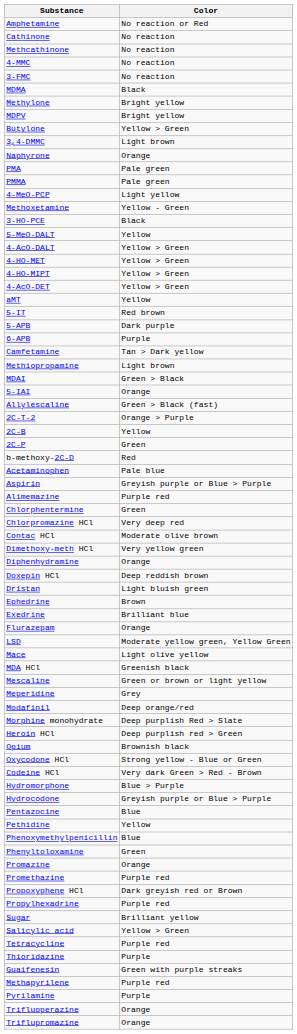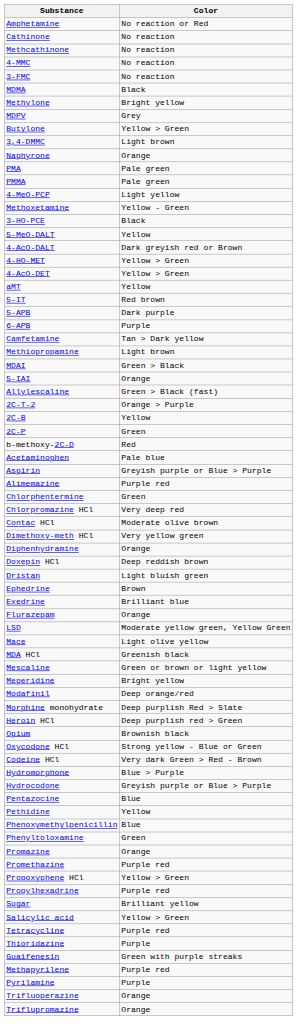 <table class="wikitable sortable">
 <tr>
 <th>Substance</th>
 <th>Color</th>
 </tr>
 <tr>
 <td><a href='#'>Amphetamine</a></td>
 <td>No reaction or Red</td>
 </tr>
 <tr>
 <td><a href='#'>Cathinone</a></td>
 <td>No reaction</td>
 </tr>
 <tr>
 <td><a href='#'>Methcathinone</a></td>
 <td>No reaction</td>
 </tr>
 <tr>
 <td><a href='#'>4-MMC</a></td>
 <td>No reaction </td>
 </tr>
 <tr>
 <td><a href='#'>3-FMC</a></td>
 <td>No reaction</td>
 </tr>
 <tr>
 <td><a href='#'>MDMA</a></td>
 <td>Black</td>
 </tr>
 <tr>
 <td><a href='#'>Methylone</a></td>
 <td>Bright yellow</td>
 </tr>
 <tr>
 <td><a href='#'>MDPV</a></td>
-<td>Bright yellow</td>
+<td>Grey</td>
 </tr>
 <tr>
 <td><a href='#'>Butylone</a></td>
 <td>Yellow > Green</td>
 </tr>
 <tr>
 <td><a href='#'>3,4-DMMC</a></td>
 <td>Light brown</td>
 </tr>
 <tr>
 <td><a href='#'>Naphyrone</a></td>
 <td>Orange</td>
 </tr>
 <tr>
 <td><a href='#'>PMA</a></td>
 <td>Pale green</td>
 </tr>
 <tr>
 <td><a href='#'>PMMA</a></td>
 <td>Pale green</td>
 </tr>
 <tr>
 <td><a href='#'>4-MeO-PCP</a></td>
 <td>Light yellow</td>
 </tr>
 <tr>
 <td><a href='#'>Methoxetamine</a></td>
 <td>Yellow - Green</td>
 </tr>
 <tr>
 <td><a href='#'>3-HO-PCE</a></td>
 <td>Black</td>
 </tr>
 <tr>
 <td><a href='#'>5-MeO-DALT</a></td>
 <td>Yellow</td>
 </tr>
 <tr>
 <td><a href='#'>4-AcO-DALT</a></td>
-<td>Yellow > Green</td>
+<td>Dark greyish red or Brown</td>
 </tr>
 <tr>
 <td><a href='#'>4-HO-MET</a></td>
-<td>Yellow > Green</td>
-</tr>
-<tr>
-<td><a href='#'>4-HO-MIPT</a></td>
 <td>Yellow > Green</td>
 </tr>
 <tr>
 <td><a href='#'>4-AcO-DET</a></td>
 <td>Yellow > Green</td>
 </tr>
 <tr>
 <td><a href='#'>aMT</a></td>
 <td>Yellow</td>
 </tr>
 <tr>
 <td><a href='#'>5-IT</a></td>
 <td>Red brown</td>
 </tr>
 <tr>
 <td><a href='#'>5-APB</a></td>
 <td>Dark purple</td>
 </tr>
 <tr>
 <td><a href='#'>6-APB</a></td>
 <td>Purple</td>
 </tr>
 <tr>
 <td><a href='#'>Camfetamine</a></td>
 <td>Tan > Dark yellow</td>
 </tr>
 <tr>
 <td><a href='#'>Methiopropamine</a></td>
 <td>Light brown</td>
 </tr>
 <tr>
 <td><a href='#'>MDAI</a></td>
 <td>Green > Black</td>
 </tr>
 <tr>
 <td><a href='#'>5-IAI</a></td>
 <td>Orange</td>
 </tr>
 <tr>
 <td><a href='#'>Allylescaline</a></td>
 <td>Green > Black (fast)</td>
 </tr>
 <tr>
 <td><a href='#'>2C-T-2</a></td>
 <td>Orange > Purple</td>
 </tr>
 <tr>
 <td><a href='#'>2C-B</a></td>
 <td>Yellow</td>
 </tr>
 <tr>
 <td><a href='#'>2C-P</a></td>
 <td>Green</td>
 </tr>
 <tr>
 <td>b-methoxy-<a href='#'>2C-D</a></td>
 <td>Red</td>
 </tr>
 <tr>
 <td><a href='#'>Acetaminophen</a></td>
 <td>Pale blue</td>
 </tr>
 <tr>
 <td><a href='#'>Aspirin</a></td>
 <td>Greyish purple or Blue > Purple</td>
 </tr>
 <tr>
 <td><a href='#'>Alimemazine</a></td>
 <td>Purple red</td>
 </tr>
 <tr>
 <td><a href='#'>Chlorphentermine</a></td>
 <td>Green</td>
 </tr>
 <tr>
 <td><a href='#'>Chlorpromazine</a> HCl</td>
 <td>Very deep red</td>
 </tr>
 <tr>
 <td><a href='#'>Contac</a> HCl</td>
 <td>Moderate olive brown</td>
 </tr>
 <tr>
 <td><a href='#'>Dimethoxy-meth</a> HCl</td>
 <td>Very yellow green</td>
 </tr>
 <tr>
 <td><a href='#'>Diphenhydramine</a></td>
 <td>Orange</td>
 </tr>
 <tr>
 <td><a href='#'>Doxepin</a> HCl</td>
 <td>Deep reddish brown</td>
 </tr>
 <tr>
 <td><a href='#'>Dristan</a></td>
 <td>Light bluish green</td>
 </tr>
 <tr>
 <td><a href='#'>Ephedrine</a></td>
 <td>Brown</td>
 </tr>
 <tr>
 <td><a href='#'>Exedrine</a></td>
 <td>Brilliant blue</td>
 </tr>
 <tr>
 <td><a href='#'>Flurazepam</a></td>
 <td>Orange</td>
 </tr>
 <tr>
 <td><a href='#'>LSD</a></td>
 <td>Moderate yellow green, Yellow Green</td>
 </tr>
 <tr>
 <td><a href='#'>Mace</a></td>
 <td>Light olive yellow</td>
 </tr>
 <tr>
 <td><a href='#'>MDA</a> HCl</td>
 <td>Greenish black</td>
 </tr>
 <tr>
 <td><a href='#'>Mescaline</a></td>
 <td>Green or brown or light yellow</td>
 </tr>
 <tr>
 <td><a href='#'>Meperidine</a></td>
-<td>Grey</td>
+<td>Bright yellow</td>
 </tr>
 <tr>
 <td><a href='#'>Modafinil</a></td>
 <td>Deep orange/red</td>
 </tr>
 <tr>
 <td><a href='#'>Morphine</a> monohydrate</td>
 <td>Deep purplish Red > Slate</td>
 </tr>
 <tr>
 <td><a href='#'>Heroin</a> HCl</td>
 <td>Deep purplish red > Green</td>
 </tr>
 <tr>
 <td><a href='#'>Opium</a></td>
 <td>Brownish black</td>
 </tr>
 <tr>
 <td><a href='#'>Oxycodone</a> HCl</td>
 <td>Strong yellow - Blue or Green</td>
 </tr>
 <tr>
 <td><a href='#'>Codeine</a> HCl</td>
 <td>Very dark Green > Red - Brown</td>
 </tr>
 <tr>
 <td><a href='#'>Hydromorphone</a></td>
 <td>Blue > Purple</td>
 </tr>
 <tr>
 <td><a href='#'>Hydrocodone</a></td>
 <td>Greyish purple or Blue > Purple</td>
 </tr>
 <tr>
 <td><a href='#'>Pentazocine</a></td>
 <td>Blue</td>
 </tr>
 <tr>
 <td><a href='#'>Pethidine</a></td>
 <td>Yellow</td>
 </tr>
 <tr>
 <td><a href='#'>Phenoxymethylpenicillin</a></td>
 <td>Blue</td>
 </tr>
 <tr>
 <td><a href='#'>Phenyltoloxamine</a></td>
 <td>Green</td>
 </tr>
 <tr>
 <td><a href='#'>Promazine</a></td>
 <td>Orange</td>
 </tr>
 <tr>
 <td><a href='#'>Promethazine</a></td>
 <td>Purple red</td>
 </tr>
 <tr>
 <td><a href='#'>Propoxyphene</a> HCl</td>
-<td>Dark greyish red or Brown</td>
+<td>Yellow > Green</td>
 </tr>
 <tr>
 <td><a href='#'>Propylhexadrine</a></td>
 <td>Purple red</td>
 </tr>
 <tr>
 <td><a href='#'>Sugar</a></td>
 <td>Brilliant yellow</td>
 </tr>
 <tr>
 <td><a href='#'>Salicylic acid</a></td>
 <td>Yellow > Green</td>
 </tr>
 <tr>
 <td><a href='#'>Tetracycline</a></td>
 <td>Purple red</td>
 </tr>
 <tr>
 <td><a href='#'>Thioridazine</a></td>
 <td>Purple</td>
 </tr>
 <tr>
 <td><a href='#'>Guaifenesin</a></td>
 <td>Green with purple streaks</td>
 </tr>
 <tr>
 <td><a href='#'>Methapyrilene</a></td>
 <td>Purple red</td>
 </tr>
 <tr>
 <td><a href='#'>Pyrilamine</a></td>
 <td>Purple</td>
 </tr>
 <tr>
 <td><a href='#'>Trifluoperazine</a></td>
 <td>Orange</td>
 </tr>
 <tr>
 <td><a href='#'>Triflupromazine</a></td>
 <td>Orange</td>
 </tr>
 </table>
